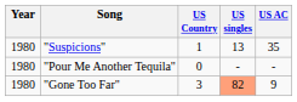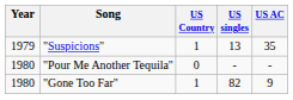 <table class="wikitable">
 <tr>
 <th align="center" valign="top" width="40">Year</th>
 <th align="left" valign="top">Song</th>
 <th align="center" valign="top" width="40"><small><a href='#'>US Country</a></small></th>
 <th align="center" valign="top" width="40"><small><a href='#'>US singles</a></small></th>
 <th align="center" valign="top" width="40"><small><a href='#'>US AC</a></small></th>
 </tr>
 <tr>
-<td align="center" valign="top">1980</td>
+<td align="center" valign="top">1979</td>
 <td align="left" valign="top">"<a href='#'>Suspicions</a>"</td>
 <td align="center" valign="top">1</td>
 <td align="center" valign="top">13</td>
 <td align="center" valign="top">35</td>
 </tr>
 <tr>
 <td align="center" valign="top">1980</td>
 <td align="left" valign="top">"Pour Me Another Tequila"</td>
 <td align="center" valign="top">0</td>
 <td align="center" valign="top">-</td>
 <td align="center" valign="top">-</td>
 </tr>
 <tr>
 <td align="center" valign="top">1980</td>
 <td align="left" valign="top">"Gone Too Far"</td>
-<td align="center" valign="top">3</td>
-<td align="center" valign="top" style="background: lightsalmon;">82</td>
+<td align="center" valign="top">1</td>
+<td align="center" valign="top">82</td>
 <td align="center" valign="top">9</td>
 </tr>
 </table>
